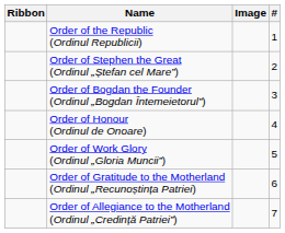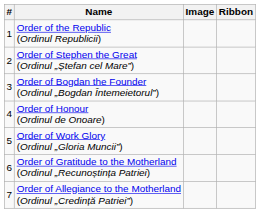 <table class="wikitable">
 <tr>
-<th>Ribbon</th>
+<th>#</th>
 <th>Name</th>
 <th>Image</th>
-<th>#</th>
+<th>Ribbon</th>
 </tr>
 <tr>
-<td></td>
+<td>1</td>
 <td><a href='#'>Order of the Republic</a><br>(<em>Ordinul Republicii</em>)</td>
 <td></td>
-<td>1</td>
+<td></td>
 </tr>
 <tr>
-<td></td>
+<td>2</td>
 <td><a href='#'>Order of Stephen the Great</a><br>(<em>Ordinul „Ștefan cel Mare”</em>)</td>
 <td></td>
-<td>2</td>
+<td></td>
 </tr>
 <tr>
-<td></td>
+<td>3</td>
 <td><a href='#'>Order of Bogdan the Founder</a><br>(<em>Ordinul „Bogdan Întemeietorul”</em>)</td>
 <td></td>
-<td>3</td>
+<td></td>
 </tr>
 <tr>
-<td></td>
+<td>4</td>
 <td><a href='#'>Order of Honour</a><br>(<em>Ordinul de Onoare</em>)</td>
 <td></td>
-<td>4</td>
+<td></td>
 </tr>
 <tr>
-<td></td>
+<td>5</td>
 <td><a href='#'>Order of Work Glory</a><br>(<em>Ordinul „Gloria Muncii”</em>)</td>
 <td></td>
-<td>5</td>
+<td></td>
 </tr>
 <tr>
-<td></td>
+<td>6</td>
 <td><a href='#'>Order of Gratitude to the Motherland</a><br>(<em>Ordinul „Recunoștința Patriei</em>)</td>
 <td></td>
-<td>6</td>
+<td></td>
 </tr>
 <tr>
-<td></td>
+<td>7</td>
 <td><a href='#'>Order of Allegiance to the Motherland</a><br>(<em>Ordinul „Credință Patriei”</em>)</td>
 <td></td>
-<td>7</td>
+<td></td>
 </tr>
 </table>
